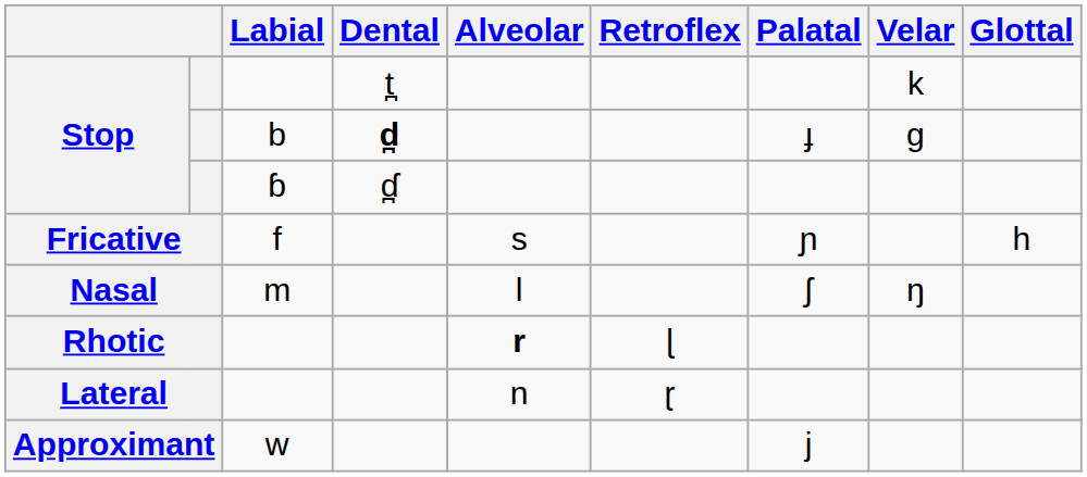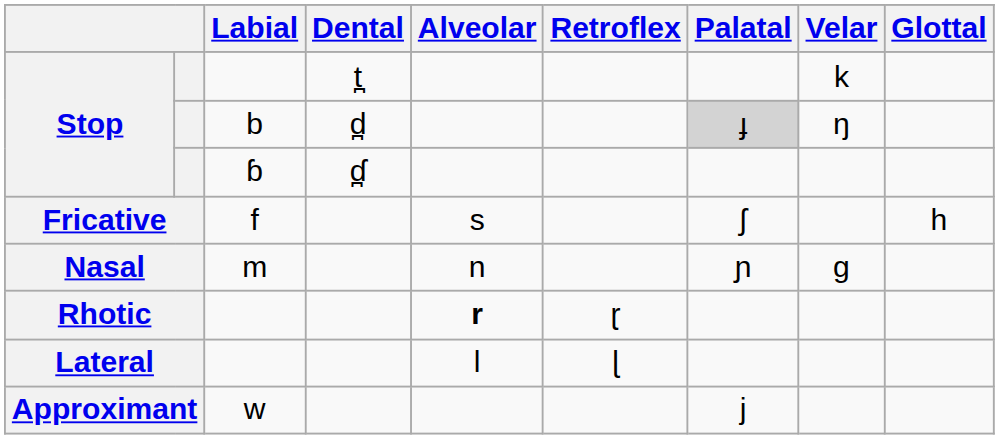 <table class="wikitable" style="text-align:center">
 <tr>
 <th colspan="2"></th>
 <th><a href='#'>Labial</a></th>
 <th><a href='#'>Dental</a></th>
 <th><a href='#'>Alveolar</a></th>
 <th><a href='#'>Retroflex</a></th>
 <th><a href='#'>Palatal</a></th>
 <th><a href='#'>Velar</a></th>
 <th><a href='#'>Glottal</a></th>
 </tr>
 <tr>
 <th rowspan="3"><a href='#'>Stop</a></th>
 <th></th>
 <td></td>
 <td>t̪</td>
 <td></td>
 <td></td>
 <td></td>
 <td>k</td>
 <td></td>
 </tr>
 <tr>
 <th></th>
 <td>b</td>
-<td><strong>d̪</strong></td>
+<td>d̪</td>
 <td></td>
 <td></td>
-<td>ɟ</td>
-<td>g</td>
+<td style="background: lightgrey;">ɟ</td>
+<td>ŋ</td>
 <td></td>
 </tr>
 <tr>
 <th></th>
 <td>ɓ</td>
 <td>ɗ̪</td>
 <td></td>
 <td></td>
 <td></td>
 <td></td>
 <td></td>
 </tr>
 <tr>
 <th colspan="2"><a href='#'>Fricative</a></th>
 <td>f</td>
 <td></td>
 <td>s</td>
 <td></td>
-<td>ɲ</td>
+<td>ʃ</td>
 <td></td>
 <td>h</td>
 </tr>
 <tr>
 <th colspan="2"><a href='#'>Nasal</a></th>
 <td>m</td>
 <td></td>
-<td>l</td>
+<td>n</td>
 <td></td>
-<td>ʃ</td>
-<td>ŋ</td>
+<td>ɲ</td>
+<td>g</td>
 <td></td>
 </tr>
 <tr>
 <th colspan="2"><a href='#'>Rhotic</a></th>
 <td></td>
 <td></td>
 <td><strong>r</strong></td>
-<td>ɭ</td>
+<td>ɽ</td>
 <td></td>
 <td></td>
 <td></td>
 </tr>
 <tr>
 <th colspan="2"><a href='#'>Lateral</a></th>
 <td></td>
 <td></td>
-<td>n</td>
-<td>ɽ</td>
+<td>l</td>
+<td>ɭ</td>
 <td></td>
 <td></td>
 <td></td>
 </tr>
 <tr>
 <th colspan="2"><a href='#'>Approximant</a></th>
 <td>w</td>
 <td></td>
 <td></td>
 <td></td>
 <td>j</td>
 <td></td>
 <td></td>
 </tr>
 </table>
